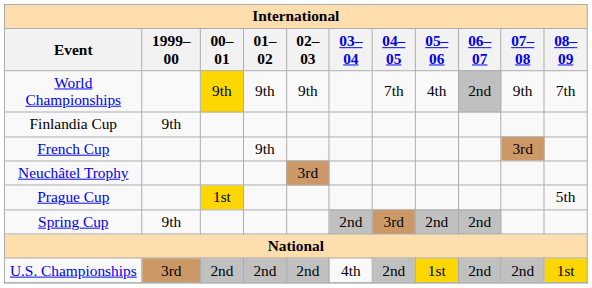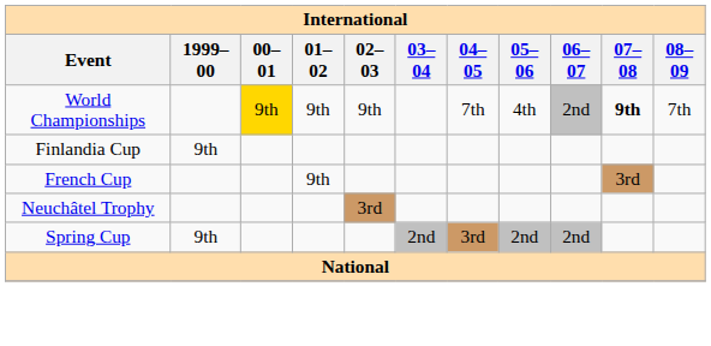 <table class="wikitable">
 <tr>
 <th style="background-color: #ffdead; " colspan="11" align=center><strong>International</strong></th>
 </tr>
 <tr>
 <th>Event</th>
 <th>1999–00</th>
 <th>00–01</th>
 <th>01–02</th>
 <th>02–03</th>
 <th><a href='#'>03–04</a></th>
 <th><a href='#'>04–05</a></th>
 <th><a href='#'>05–06</a></th>
 <th><a href='#'>06–07</a></th>
 <th><a href='#'>07–08</a></th>
 <th><a href='#'>08–09</a></th>
 </tr>
 <tr>
 <td align="center"><a href='#'>World Championships</a></td>
 <td 1999-00 align="center"></td>
 <td 2000-01 align="center" style="background: gold;">9th</td>
 <td 2001-02 align="center">9th</td>
 <td 2002-03 align="center">9th</td>
 <td 2003-04 align="center"></td>
 <td 2004-05 align="center">7th</td>
 <td 2005-06 align="center">4th</td>
 <td 2006-07 align="center" bgcolor="silver">2nd</td>
-<td 2007-08 align="center">9th</td>
+<td 2007-08 align="center"><strong>9th</strong></td>
 <td 2008-09 align="center">7th</td>
 </tr>
 <tr>
 <td align="center">Finlandia Cup</td>
 <td align="center" 1999-00>9th</td>
 <td align="center" 2000-01></td>
 <td align="center" 2001-02></td>
 <td align="center" 2002-03></td>
 <td align="center" 2003-04></td>
 <td align="center" 2004-05></td>
 <td align="center" 2005-06></td>
 <td align="center" 2006-07></td>
 <td align="center" 2007-08></td>
 <td align="center" 2008-09></td>
 </tr>
 <tr>
 <td align="center"><a href='#'>French Cup</a></td>
 <td align="center" 1999-00></td>
 <td align="center" 2000-01></td>
 <td align="center" 2001-02>9th</td>
 <td align="center" 2002-03></td>
 <td align="center" 2003-04></td>
 <td align="center" 2004-05></td>
 <td align="center" 2005-06></td>
 <td align="center" 2006-07></td>
 <td bgcolor="cc9966" align="center" 2007-08>3rd</td>
 <td align="center" 2008-09></td>
 </tr>
 <tr>
 <td align="center"><a href='#'>Neuchâtel Trophy</a></td>
 <td align="center" 1999-00></td>
 <td align="center" 2000-01></td>
 <td align="center" 2001-02></td>
 <td bgcolor="cc9966" align="center" 2002-03>3rd</td>
 <td align="center" 2003-04></td>
 <td align="center" 2004-05></td>
 <td align="center" 2005-06></td>
 <td align="center" 2006-07></td>
 <td align="center" 2007-08></td>
 <td align="center" 2008-09></td>
 </tr>
 <tr>
-<td align="center"><a href='#'>Prague Cup</a></td>
-<td align="center" 1999-00></td>
-<td bgcolor="gold" align="center" 2000-01>1st</td>
-<td align="center" 2001-02></td>
-<td align="center" 2002-03></td>
-<td align="center" 2003-04></td>
-<td align="center" 2004-05></td>
-<td align="center" 2005-06></td>
-<td align="center" 2006-07></td>
-<td align="center" 2007-08></td>
-<td align="center" 2008-09>5th</td>
-</tr>
-<tr>
 <td align="center"><a href='#'>Spring Cup</a></td>
 <td align="center" 1999-00>9th</td>
 <td align="center" 2000-01></td>
 <td align="center" 2001-02></td>
 <td align="center" 2002-03></td>
 <td bgcolor="silver" align="center" 2003-04>2nd</td>
 <td bgcolor="cc9966" align="center" 2004-05>3rd</td>
 <td bgcolor="silver" align="center" 2005-06>2nd</td>
 <td bgcolor="silver" align="center" 2006-07>2nd</td>
 <td align="center" 2007-08></td>
 <td align="center" 2008-09></td>
 </tr>
 <tr>
 <th style="background-color: #ffdead; " colspan="11" align="center"><strong>National</strong></th>
 </tr>
 <tr>
-<td align="center"><a href='#'>U.S. Championships</a></td>
-<td 1999-00 align="center" bgcolor="cc9966">3rd</td>
-<td 2000-01 align="center" bgcolor="silver">2nd</td>
-<td 2001-02 align="center" bgcolor="silver">2nd</td>
-<td 2002-03 align="center" bgcolor="silver">2nd</td>
-<td 2003-04 align="center">4th</td>
-<td 2004-05 align="center" bgcolor="silver">2nd</td>
-<td 2005-06 align="center" bgcolor="gold">1st</td>
-<td 2006-07 align="center" bgcolor="silver">2nd</td>
-<td 2007-08 align="center" bgcolor="silver">2nd</td>
-<td 2008-09 align="center" bgcolor="gold">1st</td>
-</tr>
-<tr>
 </tr>
 </table>
